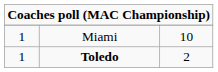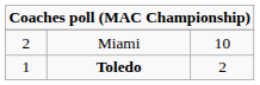 <table class="wikitable">
 <tr align="center">
 <td align="center" Colspan="3"><strong>Coaches poll (MAC Championship)</strong></td>
 </tr>
 <tr align="center">
 </tr>
 <tr align="center">
-<td>1</td>
+<td>2</td>
 <td>Miami</td>
 <td>10</td>
 </tr>
 <tr align="center">
 <td>1</td>
 <td><strong>Toledo</strong></td>
 <td>2</td>
 </tr>
 </table>
